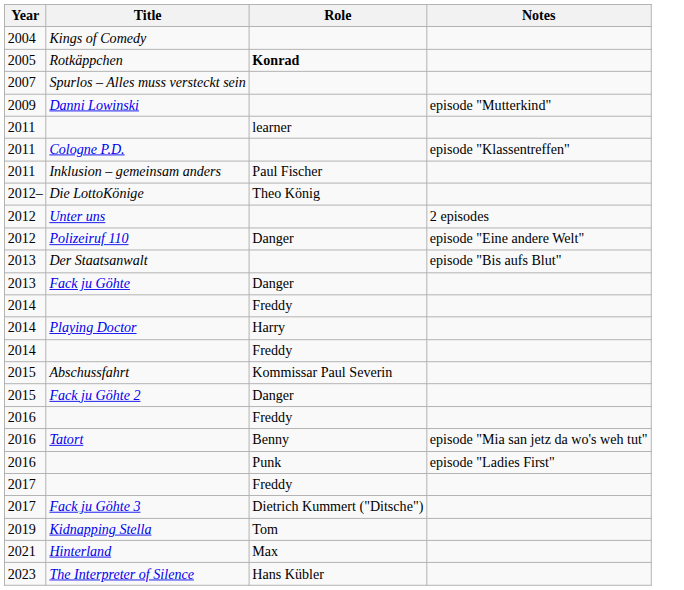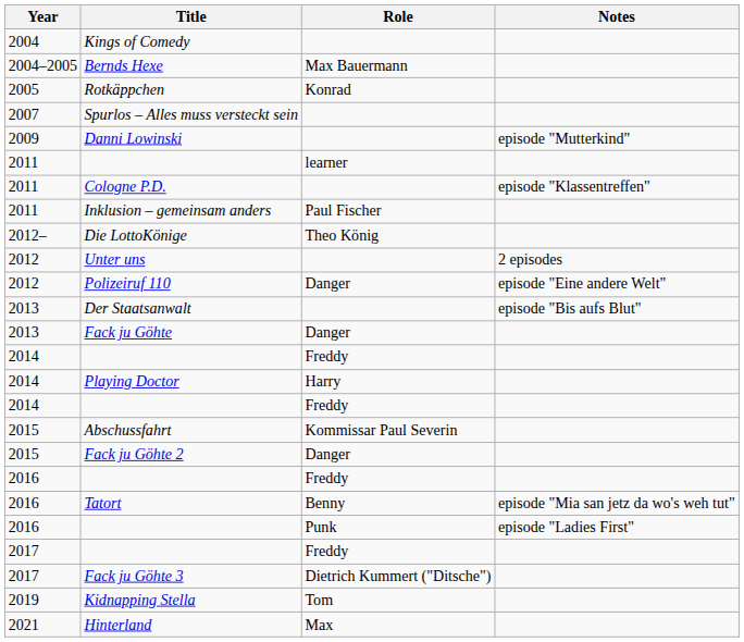 <table class="wikitable sortable">
 <tr>
 <th>Year</th>
 <th>Title</th>
 <th>Role</th>
 <th class="unsortable">Notes</th>
 </tr>
 <tr>
 <td>2004</td>
 <td><em>Kings of Comedy</em></td>
 <td></td>
 <td></td>
 </tr>
 <tr>
+<td>2004–2005</td>
+<td><em><a href='#'>Bernds Hexe</a></em></td>
+<td>Max Bauermann</td>
+<td></td>
+</tr>
+<tr>
 <td>2005</td>
 <td><em>Rotkäppchen</em></td>
-<td><strong>Konrad</strong></td>
+<td>Konrad</td>
 <td></td>
 </tr>
 <tr>
 <td>2007</td>
 <td><em>Spurlos – Alles muss versteckt sein</em></td>
 <td></td>
 <td></td>
 </tr>
 <tr>
 <td>2009</td>
 <td><em><a href='#'>Danni Lowinski</a></em></td>
 <td></td>
 <td>episode "Mutterkind"</td>
 </tr>
 <tr>
 <td>2011</td>
 <td><em></em></td>
 <td>learner</td>
 <td></td>
 </tr>
 <tr>
 <td>2011</td>
 <td><em><a href='#'>Cologne P.D.</a></em></td>
 <td></td>
 <td>episode "Klassentreffen"</td>
 </tr>
 <tr>
 <td>2011</td>
 <td><em>Inklusion – gemeinsam anders</em></td>
 <td>Paul Fischer</td>
 <td></td>
 </tr>
 <tr>
 <td>2012–</td>
 <td><em>Die LottoKönige</em></td>
 <td>Theo König</td>
 <td></td>
 </tr>
 <tr>
 <td>2012</td>
 <td><em><a href='#'>Unter uns</a></em></td>
 <td></td>
 <td>2 episodes</td>
 </tr>
 <tr>
 <td>2012</td>
 <td><em><a href='#'>Polizeiruf 110</a></em></td>
 <td>Danger</td>
 <td>episode "Eine andere Welt"</td>
 </tr>
 <tr>
 <td>2013</td>
 <td><em>Der Staatsanwalt</em></td>
 <td></td>
 <td>episode "Bis aufs Blut"</td>
 </tr>
 <tr>
 <td>2013</td>
 <td><em><a href='#'>Fack ju Göhte</a></em></td>
 <td>Danger</td>
 <td></td>
 </tr>
 <tr>
 <td>2014</td>
 <td><em></em></td>
 <td>Freddy</td>
 <td></td>
 </tr>
 <tr>
 <td>2014</td>
 <td><em><a href='#'>Playing Doctor</a></em></td>
 <td>Harry</td>
 <td></td>
 </tr>
 <tr>
 <td>2014</td>
 <td><em></em></td>
 <td>Freddy</td>
 <td></td>
 </tr>
 <tr>
 <td>2015</td>
 <td><em>Abschussfahrt</em></td>
 <td>Kommissar Paul Severin</td>
 <td></td>
 </tr>
 <tr>
 <td>2015</td>
 <td><em><a href='#'>Fack ju Göhte 2</a></em></td>
 <td>Danger</td>
 <td></td>
 </tr>
 <tr>
 <td>2016</td>
 <td><em></em></td>
 <td>Freddy</td>
 <td></td>
 </tr>
 <tr>
 <td>2016</td>
 <td><em><a href='#'>Tatort</a></em></td>
 <td>Benny</td>
 <td>episode "Mia san jetz da wo's weh tut"</td>
 </tr>
 <tr>
 <td>2016</td>
 <td><em></em></td>
 <td>Punk</td>
 <td>episode "Ladies First"</td>
 </tr>
 <tr>
 <td>2017</td>
 <td><em></em></td>
 <td>Freddy</td>
 <td></td>
 </tr>
 <tr>
 <td>2017</td>
 <td><em><a href='#'>Fack ju Göhte 3</a></em></td>
 <td>Dietrich Kummert ("Ditsche")</td>
 <td></td>
 </tr>
 <tr>
 <td>2019</td>
 <td><em><a href='#'>Kidnapping Stella</a></em></td>
 <td>Tom</td>
 <td></td>
 </tr>
 <tr>
 <td>2021</td>
 <td><em><a href='#'>Hinterland</a></em></td>
 <td>Max</td>
 <td></td>
 </tr>
-<tr>
-<td>2023</td>
-<td><em><a href='#'>The Interpreter of Silence</a></em></td>
-<td>Hans Kübler</td>
-<td></td>
-</tr>
 </table>
